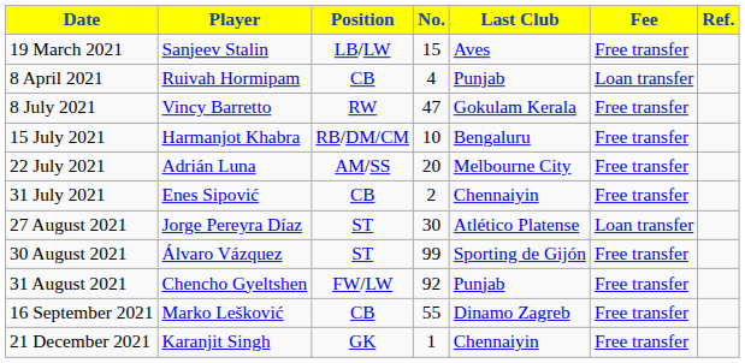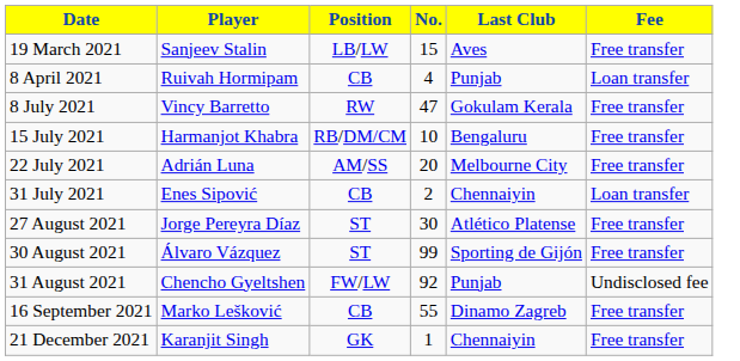 <table class="wikitable sortable">
 <tr>
 <th style="background:#FFFF00; color:#1047AB;">Date</th>
 <th style="background:#FFFF00; color:#1047AB;">Player</th>
 <th style="background:#FFFF00; color:#1047AB;">Position</th>
 <th style="background:#FFFF00; color:#1047AB;">No.</th>
 <th style="background:#FFFF00; color:#1047AB;">Last Club</th>
 <th style="background:#FFFF00; color:#1047AB;">Fee</th>
-<th style="background:#FFFF00; color:#1047AB;">Ref.</th>
 </tr>
 <tr>
 <td>19 March 2021</td>
 <td style="text-align:left;"> <a href='#'>Sanjeev Stalin</a></td>
 <td style="text-align:center;"><a href='#'>LB</a>/<a href='#'>LW</a></td>
 <td style="text-align:center;">15</td>
 <td style="text-align:left;"> <a href='#'>Aves</a></td>
 <td><a href='#'>Free transfer</a></td>
-<td></td>
 </tr>
 <tr>
 <td>8 April 2021</td>
 <td style="text-align:left;"> <a href='#'>Ruivah Hormipam</a></td>
 <td style="text-align:center;"><a href='#'>CB</a></td>
 <td style="text-align:center;">4</td>
 <td style="text-align:left;"> <a href='#'>Punjab</a></td>
 <td><a href='#'>Loan transfer</a></td>
-<td></td>
 </tr>
 <tr>
 <td>8 July 2021</td>
 <td style="text-align:left;"> <a href='#'>Vincy Barretto</a></td>
 <td style="text-align:center;"><a href='#'>RW</a></td>
 <td style="text-align:center;">47</td>
 <td style="text-align:left;"> <a href='#'>Gokulam Kerala</a></td>
 <td><a href='#'>Free transfer</a></td>
-<td></td>
 </tr>
 <tr>
 <td>15 July 2021</td>
 <td style="text-align:left;"> <a href='#'>Harmanjot Khabra</a></td>
 <td style="text-align:center;"><a href='#'>RB</a>/<a href='#'>DM/CM</a></td>
 <td style="text-align:center;">10</td>
 <td style="text-align:left;"> <a href='#'>Bengaluru</a></td>
 <td><a href='#'>Free transfer</a></td>
-<td></td>
 </tr>
 <tr>
 <td>22 July 2021</td>
 <td style="text-align:left;"> <a href='#'>Adrián Luna</a></td>
 <td style="text-align:center;"><a href='#'>AM</a>/<a href='#'>SS</a></td>
 <td style="text-align:center;">20</td>
 <td style="text-align:left;"> <a href='#'>Melbourne City</a></td>
 <td><a href='#'>Free transfer</a></td>
-<td></td>
 </tr>
 <tr>
 <td>31 July 2021</td>
 <td style="text-align:left;"> <a href='#'>Enes Sipović</a></td>
 <td style="text-align:center;"><a href='#'>CB</a></td>
 <td style="text-align:center;">2</td>
 <td style="text-align:left;"> <a href='#'>Chennaiyin</a></td>
-<td><a href='#'>Free transfer</a></td>
-<td></td>
+<td><a href='#'>Loan transfer</a></td>
 </tr>
 <tr>
 <td>27 August 2021</td>
 <td> <a href='#'>Jorge Pereyra Díaz</a></td>
 <td style="text-align:center;"><a href='#'>ST</a></td>
 <td style="text-align:center;">30</td>
 <td> <a href='#'>Atlético Platense</a></td>
-<td><a href='#'>Loan transfer</a></td>
-<td></td>
+<td><a href='#'>Free transfer</a></td>
 </tr>
 <tr>
 <td>30 August 2021</td>
 <td> <a href='#'>Álvaro Vázquez</a></td>
 <td style="text-align:center;"><a href='#'>ST</a></td>
 <td style="text-align:center;">99</td>
 <td> <a href='#'>Sporting de Gijón</a></td>
 <td><a href='#'>Free transfer</a></td>
-<td></td>
 </tr>
 <tr>
 <td>31 August 2021</td>
 <td> <a href='#'>Chencho Gyeltshen</a></td>
 <td style="text-align:center;"><a href='#'>FW</a>/<a href='#'>LW</a></td>
 <td style="text-align:center;">92</td>
 <td> <a href='#'>Punjab</a></td>
-<td><a href='#'>Free transfer</a></td>
-<td></td>
+<td>Undisclosed fee</td>
 </tr>
 <tr>
 <td>16 September 2021</td>
 <td> <a href='#'>Marko Lešković</a></td>
 <td style="text-align:center;"><a href='#'>CB</a></td>
 <td style="text-align:center;">55</td>
 <td> <a href='#'>Dinamo Zagreb</a></td>
 <td><a href='#'>Free transfer</a></td>
-<td></td>
 </tr>
 <tr>
 <td>21 December 2021</td>
 <td> <a href='#'>Karanjit Singh</a></td>
 <td style="text-align:center;"><a href='#'>GK</a></td>
 <td style="text-align:center;">1</td>
 <td> <a href='#'>Chennaiyin</a></td>
 <td><a href='#'>Free transfer</a></td>
-<td></td>
 </tr>
 </table>
